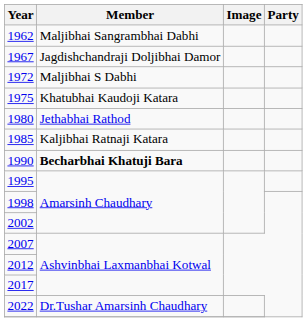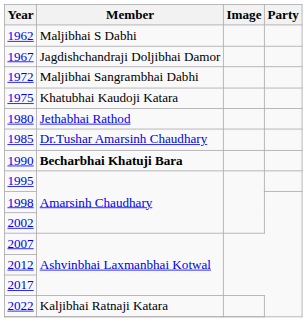 <table class="wikitable sortable">
 <tr>
 <th>Year</th>
 <th>Member</th>
 <th>Image</th>
 <th colspan="2">Party</th>
 </tr>
 <tr>
 <td><a href='#'>1962</a></td>
-<td>Maljibhai Sangrambhai Dabhi</td>
+<td>Maljibhai S Dabhi</td>
 <td></td>
 <td></td>
 </tr>
 <tr>
 <td><a href='#'>1967</a></td>
 <td>Jagdishchandraji Doljibhai Damor</td>
 <td></td>
 <td></td>
 </tr>
 <tr>
 <td><a href='#'>1972</a></td>
-<td>Maljibhai S Dabhi</td>
+<td>Maljibhai Sangrambhai Dabhi</td>
 <td></td>
 <td></td>
 </tr>
 <tr>
 <td><a href='#'>1975</a></td>
 <td>Khatubhai Kaudoji Katara</td>
 <td></td>
 <td></td>
 </tr>
 <tr>
 <td><a href='#'>1980</a></td>
 <td><a href='#'>Jethabhai Rathod</a></td>
 <td></td>
 <td></td>
 </tr>
 <tr>
 <td><a href='#'>1985</a></td>
-<td>Kaljibhai Ratnaji Katara</td>
+<td><a href='#'>Dr.Tushar Amarsinh Chaudhary</a></td>
 <td></td>
 <td></td>
 </tr>
 <tr>
 <td><a href='#'>1990</a></td>
 <td><strong>Becharbhai Khatuji Bara</strong></td>
 <td></td>
 <td></td>
 </tr>
 <tr>
 <td><a href='#'>1995</a></td>
 <td rowspan=3><a href='#'>Amarsinh Chaudhary</a></td>
 <td rowspan=3></td>
 <td></td>
 </tr>
 <tr>
 <td><a href='#'>1998</a></td>
 </tr>
 <tr>
 <td><a href='#'>2002</a></td>
 </tr>
 <tr>
 <td><a href='#'>2007</a></td>
 <td rowspan=3><a href='#'>Ashvinbhai Laxmanbhai Kotwal</a></td>
 </tr>
 <tr>
 <td><a href='#'>2012</a></td>
 </tr>
 <tr>
 <td><a href='#'>2017</a></td>
 </tr>
 <tr>
 <td><a href='#'>2022</a></td>
-<td><a href='#'>Dr.Tushar Amarsinh Chaudhary</a></td>
+<td>Kaljibhai Ratnaji Katara</td>
 <td></td>
 </tr>
 <tr>
 </tr>
 </table>
